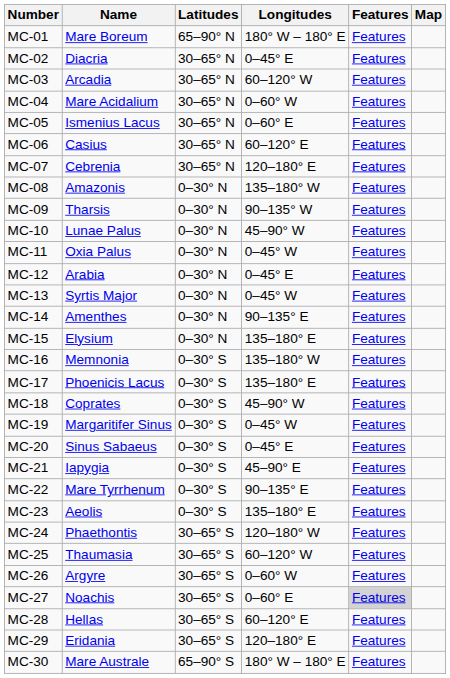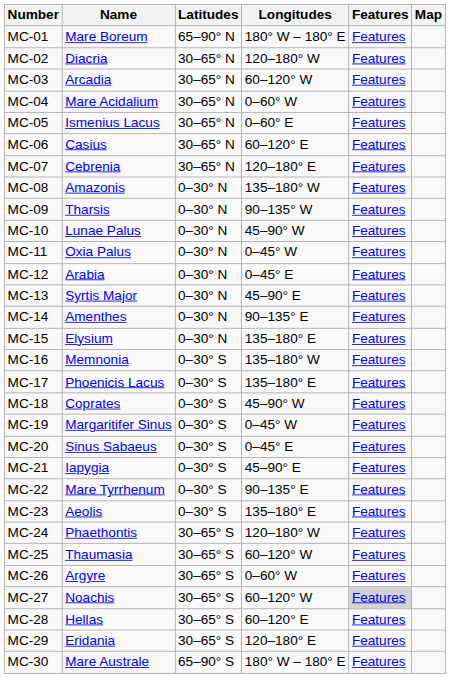 <table class="wikitable sortable">
 <tr>
 <th>Number</th>
 <th>Name</th>
 <th>Latitudes</th>
 <th>Longitudes</th>
 <th scope="col" class="unsortable">Features</th>
 <th scope="col" class="unsortable">Map</th>
 </tr>
 <tr>
 <td>MC-01</td>
 <td><a href='#'>Mare Boreum</a></td>
 <td data-sort-value="75">65–90° N</td>
 <td style="white-space: nowrap;" data-sort-value="0">180° W – 180° E</td>
 <td><a href='#'>Features</a></td>
 <td></td>
 </tr>
 <tr>
 <td>MC-02</td>
 <td><a href='#'>Diacria</a></td>
 <td data-sort-value="45">30–65° N</td>
-<td data-sort-value="20">0–45° E</td>
+<td data-sort-value="-150">120–180° W</td>
 <td><a href='#'>Features</a></td>
 <td></td>
 </tr>
 <tr>
 <td>MC-03</td>
 <td><a href='#'>Arcadia</a></td>
 <td data-sort-value="45">30–65° N</td>
 <td data-sort-value="-90">60–120° W</td>
 <td><a href='#'>Features</a></td>
 <td></td>
 </tr>
 <tr>
 <td>MC-04</td>
 <td><a href='#'>Mare Acidalium</a></td>
 <td data-sort-value="45">30–65° N</td>
 <td data-sort-value="-30">0–60° W</td>
 <td><a href='#'>Features</a></td>
 <td></td>
 </tr>
 <tr>
 <td>MC-05</td>
 <td><a href='#'>Ismenius Lacus</a></td>
 <td data-sort-value="45">30–65° N</td>
 <td data-sort-value="30">0–60° E</td>
 <td><a href='#'>Features</a></td>
 <td></td>
 </tr>
 <tr>
 <td>MC-06</td>
 <td><a href='#'>Casius</a></td>
 <td data-sort-value="45">30–65° N</td>
 <td data-sort-value="90">60–120° E</td>
 <td><a href='#'>Features</a></td>
 <td></td>
 </tr>
 <tr>
 <td>MC-07</td>
 <td><a href='#'>Cebrenia</a></td>
 <td data-sort-value="45">30–65° N</td>
 <td data-sort-value="150">120–180° E</td>
 <td><a href='#'>Features</a></td>
 <td></td>
 </tr>
 <tr>
 <td>MC-08</td>
 <td><a href='#'>Amazonis</a></td>
 <td data-sort-value="15">0–30° N</td>
 <td data-sort-value="-155">135–180° W</td>
 <td><a href='#'>Features</a></td>
 <td></td>
 </tr>
 <tr>
 <td>MC-09</td>
 <td><a href='#'>Tharsis</a></td>
 <td data-sort-value="15">0–30° N</td>
 <td data-sort-value="-110">90–135° W</td>
 <td><a href='#'>Features</a></td>
 <td></td>
 </tr>
 <tr>
 <td>MC-10</td>
 <td><a href='#'>Lunae Palus</a></td>
 <td data-sort-value="15">0–30° N</td>
 <td data-sort-value="-65">45–90° W</td>
 <td><a href='#'>Features</a></td>
 <td></td>
 </tr>
 <tr>
 <td>MC-11</td>
 <td><a href='#'>Oxia Palus</a></td>
 <td data-sort-value="15">0–30° N</td>
 <td data-sort-value="-20">0–45° W</td>
 <td><a href='#'>Features</a></td>
 <td></td>
 </tr>
 <tr>
 <td>MC-12</td>
 <td><a href='#'>Arabia</a></td>
 <td data-sort-value="15">0–30° N</td>
 <td data-sort-value="20">0–45° E</td>
 <td><a href='#'>Features</a></td>
 <td></td>
 </tr>
 <tr>
 <td>MC-13</td>
 <td><a href='#'>Syrtis Major</a></td>
 <td data-sort-value="15">0–30° N</td>
-<td data-sort-value="-20">0–45° W</td>
+<td data-sort-value="65">45–90° E</td>
 <td><a href='#'>Features</a></td>
 <td></td>
 </tr>
 <tr>
 <td>MC-14</td>
 <td><a href='#'>Amenthes</a></td>
 <td data-sort-value="15">0–30° N</td>
 <td data-sort-value="110">90–135° E</td>
 <td><a href='#'>Features</a></td>
 <td></td>
 </tr>
 <tr>
 <td>MC-15</td>
 <td><a href='#'>Elysium</a></td>
 <td data-sort-value="15">0–30° N</td>
 <td data-sort-value="155">135–180° E</td>
 <td><a href='#'>Features</a></td>
 <td></td>
 </tr>
 <tr>
 <td>MC-16</td>
 <td><a href='#'>Memnonia</a></td>
 <td data-sort-value="-15">0–30° S</td>
 <td data-sort-value="-155">135–180° W</td>
 <td><a href='#'>Features</a></td>
 <td></td>
 </tr>
 <tr>
 <td>MC-17</td>
 <td><a href='#'>Phoenicis Lacus</a></td>
 <td data-sort-value="-15">0–30° S</td>
 <td data-sort-value="155">135–180° E</td>
 <td><a href='#'>Features</a></td>
 <td></td>
 </tr>
 <tr>
 <td>MC-18</td>
 <td><a href='#'>Coprates</a></td>
 <td data-sort-value="-15">0–30° S</td>
 <td data-sort-value="-65">45–90° W</td>
 <td><a href='#'>Features</a></td>
 <td></td>
 </tr>
 <tr>
 <td>MC-19</td>
 <td style="white-space: nowrap;"><a href='#'>Margaritifer Sinus</a></td>
 <td data-sort-value="-15">0–30° S</td>
 <td data-sort-value="-20">0–45° W</td>
 <td><a href='#'>Features</a></td>
 <td></td>
 </tr>
 <tr>
 <td>MC-20</td>
 <td><a href='#'>Sinus Sabaeus</a></td>
 <td data-sort-value="-15">0–30° S</td>
 <td data-sort-value="20">0–45° E</td>
 <td><a href='#'>Features</a></td>
 <td></td>
 </tr>
 <tr>
 <td>MC-21</td>
 <td><a href='#'>Iapygia</a></td>
 <td data-sort-value="-15">0–30° S</td>
 <td data-sort-value="65">45–90° E</td>
 <td><a href='#'>Features</a></td>
 <td></td>
 </tr>
 <tr>
 <td>MC-22</td>
 <td><a href='#'>Mare Tyrrhenum</a></td>
 <td data-sort-value="-15">0–30° S</td>
 <td data-sort-value="110">90–135° E</td>
 <td><a href='#'>Features</a></td>
 <td></td>
 </tr>
 <tr>
 <td>MC-23</td>
 <td><a href='#'>Aeolis</a></td>
 <td data-sort-value="-15">0–30° S</td>
 <td data-sort-value="155">135–180° E</td>
 <td><a href='#'>Features</a></td>
 <td></td>
 </tr>
 <tr>
 <td>MC-24</td>
 <td><a href='#'>Phaethontis</a></td>
 <td data-sort-value="-45">30–65° S</td>
 <td data-sort-value="-150">120–180° W</td>
 <td><a href='#'>Features</a></td>
 <td></td>
 </tr>
 <tr>
 <td>MC-25</td>
 <td><a href='#'>Thaumasia</a></td>
 <td data-sort-value="-45">30–65° S</td>
 <td data-sort-value="-90">60–120° W</td>
 <td><a href='#'>Features</a></td>
 <td></td>
 </tr>
 <tr>
 <td>MC-26</td>
 <td><a href='#'>Argyre</a></td>
 <td data-sort-value="-45">30–65° S</td>
 <td data-sort-value="-30">0–60° W</td>
 <td><a href='#'>Features</a></td>
 <td></td>
 </tr>
 <tr>
 <td>MC-27</td>
 <td><a href='#'>Noachis</a></td>
 <td data-sort-value="-45">30–65° S</td>
-<td data-sort-value="30">0–60° E</td>
+<td data-sort-value="-90">60–120° W</td>
 <td style="background: lightgrey;"><a href='#'>Features</a></td>
 <td></td>
 </tr>
 <tr>
 <td>MC-28</td>
 <td><a href='#'>Hellas</a></td>
 <td data-sort-value="-45">30–65° S</td>
 <td data-sort-value="90">60–120° E</td>
 <td><a href='#'>Features</a></td>
 <td></td>
 </tr>
 <tr>
 <td>MC-29</td>
 <td><a href='#'>Eridania</a></td>
 <td data-sort-value="-45">30–65° S</td>
 <td data-sort-value="150">120–180° E</td>
 <td><a href='#'>Features</a></td>
 <td></td>
 </tr>
 <tr>
 <td>MC-30</td>
 <td><a href='#'>Mare Australe</a></td>
 <td data-sort-value="-75">65–90° S</td>
 <td data-sort-value="0">180° W – 180° E</td>
 <td><a href='#'>Features</a></td>
 <td></td>
 </tr>
 </table>
